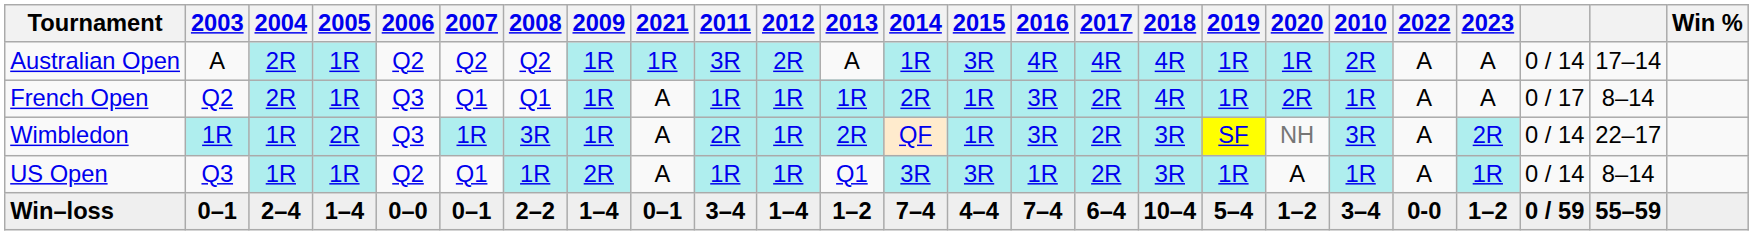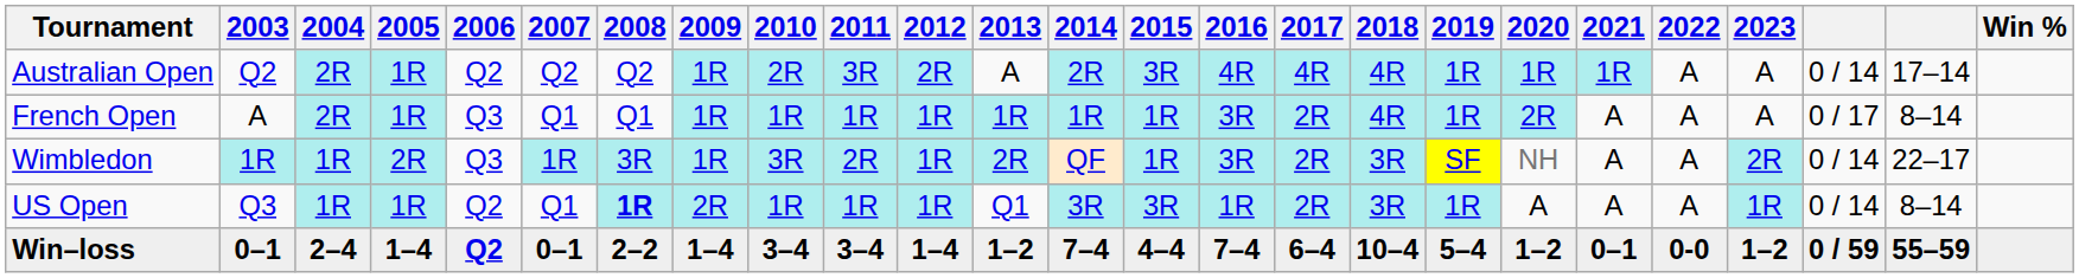 <table class="wikitable nowrap" style=text-align:center>
 <tr>
 <th>Tournament</th>
 <th><a href='#'>2003</a></th>
 <th><a href='#'>2004</a></th>
 <th><a href='#'>2005</a></th>
 <th><a href='#'>2006</a></th>
 <th><a href='#'>2007</a></th>
 <th><a href='#'>2008</a></th>
 <th><a href='#'>2009</a></th>
-<th><a href='#'>2021</a></th>
+<th><a href='#'>2010</a></th>
 <th><a href='#'>2011</a></th>
 <th><a href='#'>2012</a></th>
 <th><a href='#'>2013</a></th>
 <th><a href='#'>2014</a></th>
 <th><a href='#'>2015</a></th>
 <th><a href='#'>2016</a></th>
 <th><a href='#'>2017</a></th>
 <th><a href='#'>2018</a></th>
 <th><a href='#'>2019</a></th>
 <th><a href='#'>2020</a></th>
-<th><a href='#'>2010</a></th>
+<th><a href='#'>2021</a></th>
 <th><a href='#'>2022</a></th>
 <th><a href='#'>2023</a></th>
 <th></th>
 <th></th>
 <th>Win %</th>
 </tr>
 <tr>
 <td align=left><a href='#'>Australian Open</a></td>
-<td>A</td>
+<td><a href='#'>Q2</a></td>
 <td bgcolor=afeeee><a href='#'>2R</a></td>
 <td bgcolor=afeeee><a href='#'>1R</a></td>
 <td><a href='#'>Q2</a></td>
 <td><a href='#'>Q2</a></td>
 <td><a href='#'>Q2</a></td>
 <td bgcolor=afeeee><a href='#'>1R</a></td>
-<td bgcolor=afeeee><a href='#'>1R</a></td>
+<td bgcolor=afeeee><a href='#'>2R</a></td>
 <td bgcolor=afeeee><a href='#'>3R</a></td>
 <td bgcolor=afeeee><a href='#'>2R</a></td>
 <td>A</td>
-<td bgcolor=afeeee><a href='#'>1R</a></td>
+<td bgcolor=afeeee><a href='#'>2R</a></td>
 <td bgcolor=afeeee><a href='#'>3R</a></td>
 <td bgcolor=afeeee><a href='#'>4R</a></td>
 <td bgcolor=afeeee><a href='#'>4R</a></td>
 <td bgcolor=afeeee><a href='#'>4R</a></td>
 <td bgcolor=afeeee><a href='#'>1R</a></td>
 <td bgcolor=afeeee><a href='#'>1R</a></td>
-<td bgcolor=afeeee><a href='#'>2R</a></td>
+<td bgcolor=afeeee><a href='#'>1R</a></td>
 <td>A</td>
 <td>A</td>
 <td>0 / 14</td>
 <td>17–14</td>
 <td></td>
 </tr>
 <tr>
 <td align=left><a href='#'>French Open</a></td>
-<td><a href='#'>Q2</a></td>
+<td>A</td>
 <td bgcolor=afeeee><a href='#'>2R</a></td>
 <td bgcolor=afeeee><a href='#'>1R</a></td>
 <td><a href='#'>Q3</a></td>
 <td><a href='#'>Q1</a></td>
 <td><a href='#'>Q1</a></td>
 <td bgcolor=afeeee><a href='#'>1R</a></td>
-<td>A</td>
 <td bgcolor=afeeee><a href='#'>1R</a></td>
 <td bgcolor=afeeee><a href='#'>1R</a></td>
 <td bgcolor=afeeee><a href='#'>1R</a></td>
-<td bgcolor=afeeee><a href='#'>2R</a></td>
+<td bgcolor=afeeee><a href='#'>1R</a></td>
+<td bgcolor=afeeee><a href='#'>1R</a></td>
 <td bgcolor=afeeee><a href='#'>1R</a></td>
 <td bgcolor=afeeee><a href='#'>3R</a></td>
 <td bgcolor=afeeee><a href='#'>2R</a></td>
 <td bgcolor=afeeee><a href='#'>4R</a></td>
 <td bgcolor=afeeee><a href='#'>1R</a></td>
 <td bgcolor=afeeee><a href='#'>2R</a></td>
-<td bgcolor=afeeee><a href='#'>1R</a></td>
+<td>A</td>
 <td>A</td>
 <td>A</td>
 <td>0 / 17</td>
 <td>8–14</td>
 <td></td>
 </tr>
 <tr>
 <td align=left><a href='#'>Wimbledon</a></td>
 <td bgcolor=afeeee><a href='#'>1R</a></td>
 <td bgcolor=afeeee><a href='#'>1R</a></td>
 <td bgcolor=afeeee><a href='#'>2R</a></td>
 <td><a href='#'>Q3</a></td>
 <td bgcolor=afeeee><a href='#'>1R</a></td>
 <td bgcolor=afeeee><a href='#'>3R</a></td>
 <td bgcolor=afeeee><a href='#'>1R</a></td>
-<td>A</td>
+<td bgcolor=afeeee><a href='#'>3R</a></td>
 <td bgcolor=afeeee><a href='#'>2R</a></td>
 <td bgcolor=afeeee><a href='#'>1R</a></td>
 <td bgcolor=afeeee><a href='#'>2R</a></td>
 <td bgcolor=ffebcd><a href='#'>QF</a></td>
 <td bgcolor=afeeee><a href='#'>1R</a></td>
 <td bgcolor=afeeee><a href='#'>3R</a></td>
 <td bgcolor=afeeee><a href='#'>2R</a></td>
 <td bgcolor=afeeee><a href='#'>3R</a></td>
 <td bgcolor=yellow><a href='#'>SF</a></td>
 <td style=color:#767676>NH</td>
-<td bgcolor=afeeee><a href='#'>3R</a></td>
+<td>A</td>
 <td>A</td>
 <td bgcolor=afeeee><a href='#'>2R</a></td>
 <td>0 / 14</td>
 <td>22–17</td>
 <td></td>
 </tr>
 <tr>
 <td align=left><a href='#'>US Open</a></td>
 <td><a href='#'>Q3</a></td>
 <td bgcolor=afeeee><a href='#'>1R</a></td>
 <td bgcolor=afeeee><a href='#'>1R</a></td>
 <td><a href='#'>Q2</a></td>
 <td><a href='#'>Q1</a></td>
+<td bgcolor=afeeee><strong><a href='#'>1R</a></strong></td>
+<td bgcolor=afeeee><a href='#'>2R</a></td>
 <td bgcolor=afeeee><a href='#'>1R</a></td>
-<td bgcolor=afeeee><a href='#'>2R</a></td>
-<td>A</td>
 <td bgcolor=afeeee><a href='#'>1R</a></td>
 <td bgcolor=afeeee><a href='#'>1R</a></td>
 <td><a href='#'>Q1</a></td>
 <td bgcolor=afeeee><a href='#'>3R</a></td>
 <td bgcolor=afeeee><a href='#'>3R</a></td>
 <td bgcolor=afeeee><a href='#'>1R</a></td>
 <td bgcolor=afeeee><a href='#'>2R</a></td>
 <td bgcolor=afeeee><a href='#'>3R</a></td>
 <td bgcolor=afeeee><a href='#'>1R</a></td>
 <td>A</td>
-<td bgcolor=afeeee><a href='#'>1R</a></td>
+<td>A</td>
 <td>A</td>
 <td bgcolor=afeeee><a href='#'>1R</a></td>
 <td>0 / 14</td>
 <td>8–14</td>
 <td></td>
 </tr>
 <tr style=background:#efefef;font-weight:bold>
 <td style=text-align:left>Win–loss</td>
 <td>0–1</td>
 <td>2–4</td>
 <td>1–4</td>
-<td>0–0</td>
+<td><a href='#'>Q2</a></td>
 <td>0–1</td>
 <td>2–2</td>
 <td>1–4</td>
-<td>0–1</td>
+<td>3–4</td>
 <td>3–4</td>
 <td>1–4</td>
 <td>1–2</td>
 <td>7–4</td>
 <td>4–4</td>
 <td>7–4</td>
 <td>6–4</td>
 <td>10–4</td>
 <td>5–4</td>
 <td>1–2</td>
-<td>3–4</td>
+<td>0–1</td>
 <td>0-0</td>
 <td>1–2</td>
 <td>0 / 59</td>
 <td>55–59</td>
 <td></td>
 </tr>
 </table>
